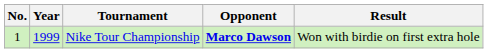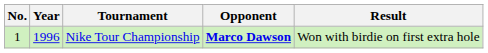 <table class="wikitable" style="font-size:95%;">
 <tr>
 <th>No.</th>
 <th>Year</th>
 <th>Tournament</th>
 <th>Opponent</th>
 <th>Result</th>
 </tr>
 <tr style="background:#D0F0C0;">
 <td align=center>1</td>
-<td><a href='#'>1999</a></td>
+<td><a href='#'>1996</a></td>
 <td><a href='#'>Nike Tour Championship</a></td>
 <td><strong> <a href='#'>Marco Dawson</a></strong></td>
 <td>Won with birdie on first extra hole</td>
 </tr>
 </table>
